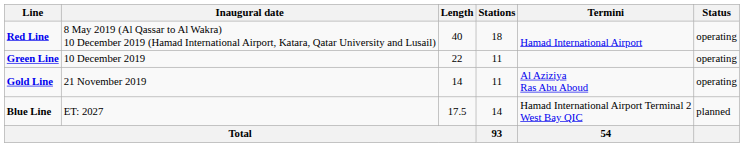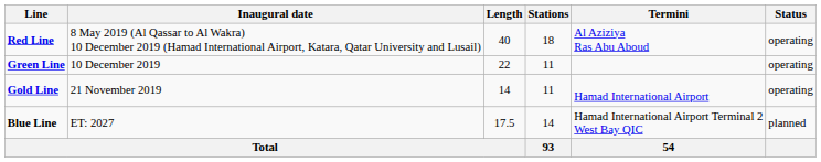 <table class="wikitable">
 <tr>
 <th>Line</th>
 <th>Inaugural date</th>
 <th>Length<br></th>
 <th>Stations</th>
 <th>Termini</th>
 <th>Status</th>
 </tr>
 <tr>
 <td><strong><a href='#'>Red Line</a></strong> </td>
 <td>8 May 2019 (Al Qassar to Al Wakra)<br>10 December 2019 (Hamad International Airport, Katara, Qatar University and Lusail)</td>
 <td style="text-align:center;">40</td>
 <td style="text-align:center;">18</td>
-<td><br><a href='#'>Hamad International Airport</a><br></td>
+<td><a href='#'>Al Aziziya</a><br><a href='#'>Ras Abu Aboud</a></td>
 <td>operating</td>
 </tr>
 <tr>
 <td><strong><a href='#'>Green Line</a></strong> </td>
 <td>10 December 2019</td>
 <td style="text-align:center;">22</td>
 <td style="text-align:center;">11</td>
 <td><br></td>
 <td>operating</td>
 </tr>
 <tr>
 <td><strong><a href='#'>Gold Line</a></strong> </td>
 <td>21 November 2019</td>
 <td style="text-align:center;">14</td>
 <td style="text-align:center;">11</td>
-<td><a href='#'>Al Aziziya</a><br><a href='#'>Ras Abu Aboud</a></td>
+<td><br><a href='#'>Hamad International Airport</a><br></td>
 <td>operating</td>
 </tr>
 <tr>
 <td><strong>Blue Line</strong></td>
 <td>ET: 2027</td>
 <td style="text-align:center;">17.5</td>
 <td style="text-align:center;">14</td>
 <td>Hamad International Airport Terminal 2<br><a href='#'>West Bay QIC</a></td>
 <td>planned</td>
 </tr>
 <tr>
 <th colspan="3" style="text-align:center;">Total</th>
 <th style="text-align:center;">93</th>
 <th style="text-align:center;">54</th>
 <th colspan="2"></th>
 </tr>
 </table>
